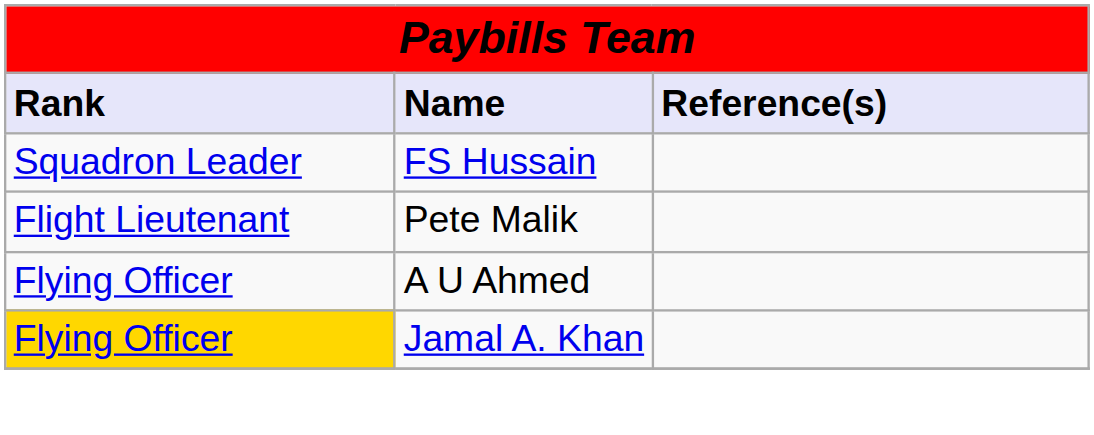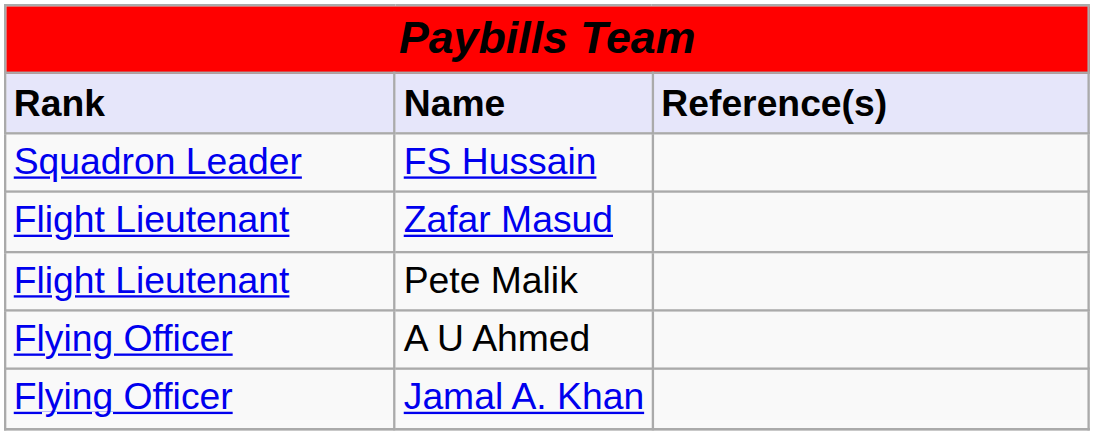 <table class="wikitable">
 <tr>
 <th style="text-align: middle; background: red;" colspan="3"><big><em>Paybills Team</em></big></th>
 </tr>
 <tr>
 <th style="text-align: left; background: Lavender;" width="160">Rank</th>
 <th style="text-align: left; background: Lavender;" width=" ">Name</th>
 <th style="text-align: left; background: Lavender;" width="180">Reference(s)</th>
 </tr>
 <tr valign="top">
 <td><a href='#'>Squadron Leader</a></td>
 <td><a href='#'>FS Hussain</a></td>
 <td></td>
 </tr>
 <tr>
 <td><a href='#'>Flight Lieutenant</a></td>
+<td><a href='#'>Zafar Masud</a></td>
+<td></td>
+</tr>
+<tr>
+<td><a href='#'>Flight Lieutenant</a></td>
 <td>Pete Malik</td>
 <td></td>
 </tr>
 <tr>
 <td><a href='#'>Flying Officer</a></td>
 <td>A U Ahmed</td>
 <td></td>
 </tr>
 <tr>
-<td style="background: gold;"><a href='#'>Flying Officer</a></td>
+<td><a href='#'>Flying Officer</a></td>
 <td><a href='#'>Jamal A. Khan</a></td>
 <td></td>
 </tr>
 <tr>
 </tr>
 </table>
